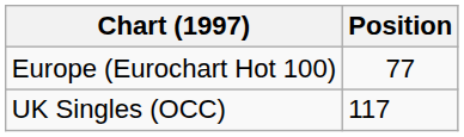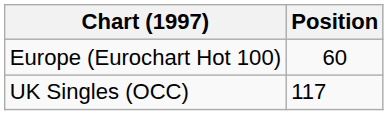 <table class="wikitable sortable">
 <tr>
 <th>Chart (1997)</th>
 <th>Position</th>
 </tr>
 <tr>
 <td>Europe (Eurochart Hot 100)</td>
-<td align="center">77</td>
+<td align="center">60</td>
 </tr>
 <tr>
 <td>UK Singles (OCC)</td>
 <td>117</td>
 </tr>
 </table>
